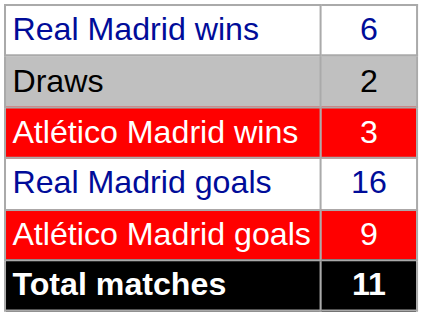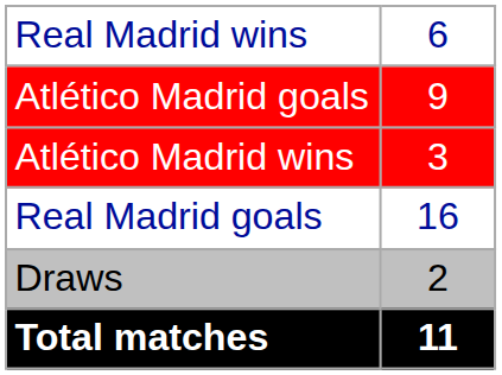 <table class="wikitable">
 <tr style="color:#000c99; background:#fff;">
 <td style="width:150px;">Real Madrid wins</td>
 <td style="color:#000c99; background:#fff; text-align:center; width:40px;">6</td>
 </tr>
-<tr style="color:#000; background:silver;">
-<td>Draws</td>
-<td style="color:#000; background:silver; text-align:center;">2</td>
+<tr style="color:white;">
+<td style="background:red">Atlético Madrid goals</td>
+<td style="color:white; background:red; text-align: center;">9</td>
 </tr>
 <tr style="color:white;">
 <td style="background:red">Atlético Madrid wins</td>
 <td style="color:white; background:red; text-align: center;">3</td>
 </tr>
 <tr style="color:#000c99; background:#fff;">
 <td style="width:150px;">Real Madrid goals</td>
 <td style="color:#000c99; background:#fff; text-align:center;">16</td>
 </tr>
-<tr style="color:white;">
-<td style="background:red">Atlético Madrid goals</td>
-<td style="color:white; background:red; text-align: center;">9</td>
+<tr style="color:#000; background:silver;">
+<td>Draws</td>
+<td style="color:#000; background:silver; text-align:center;">2</td>
 </tr>
 <tr style="color:#fff; background:#000;">
 <td><strong>Total matches</strong></td>
 <td style="color:#fff; background:#000; text-align:center;"><strong>11</strong></td>
 </tr>
 </table>
